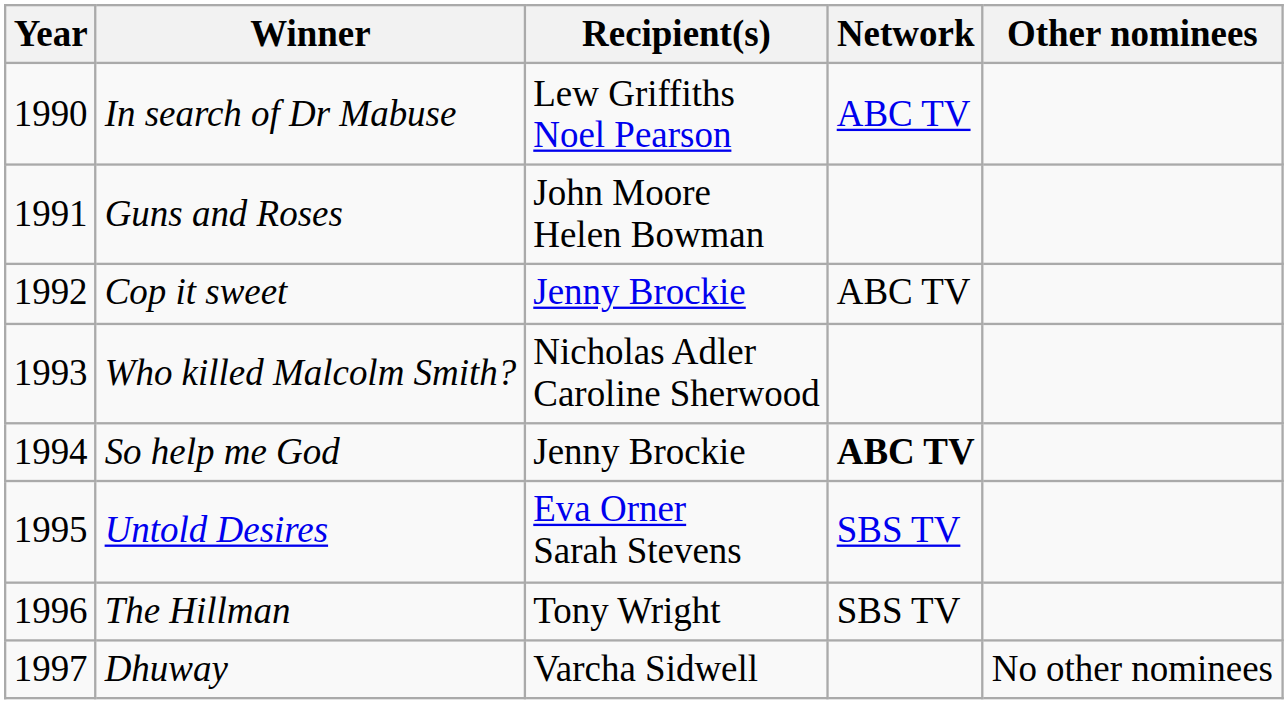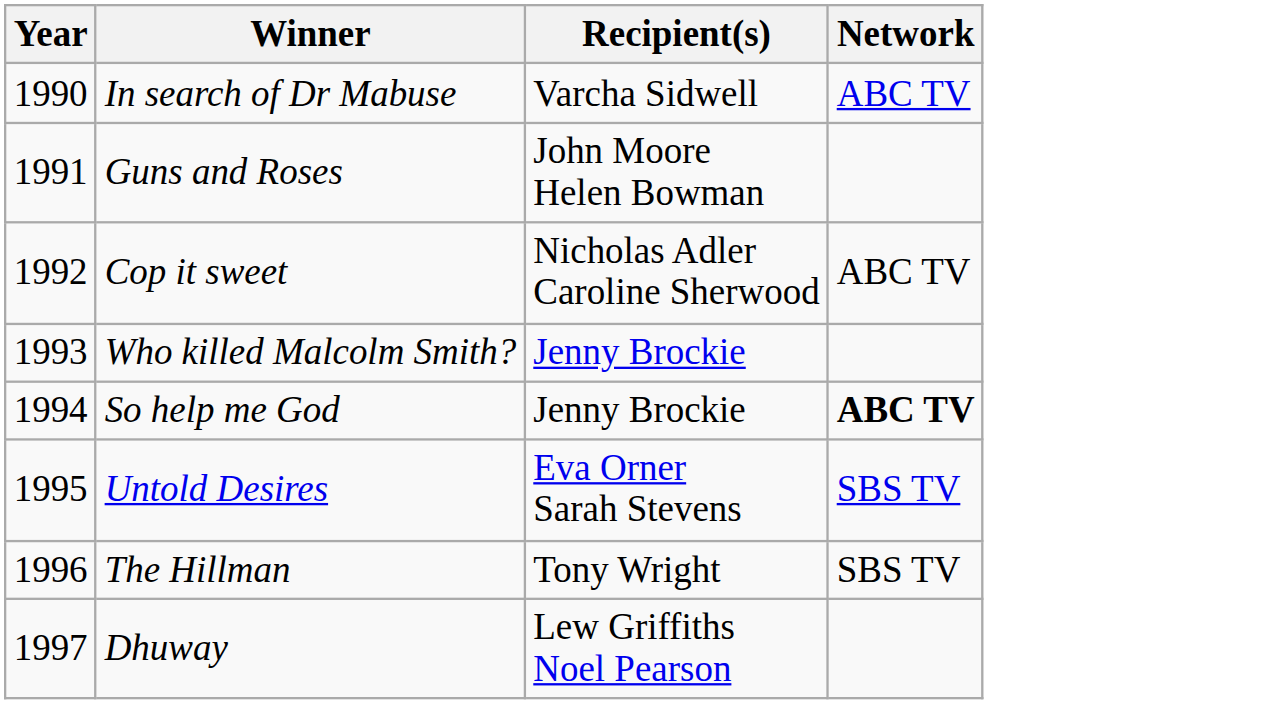 <table class="wikitable">
 <tr>
 <th>Year</th>
 <th>Winner</th>
 <th>Recipient(s)</th>
 <th>Network</th>
-<th>Other nominees</th>
 </tr>
 <tr>
 <td>1990</td>
 <td><em>In search of Dr Mabuse</em></td>
-<td>Lew Griffiths <br><a href='#'>Noel Pearson</a></td>
+<td>Varcha Sidwell</td>
 <td><a href='#'>ABC TV</a></td>
-<td></td>
 </tr>
 <tr>
 <td>1991</td>
 <td><em>Guns and Roses</em></td>
 <td>John Moore <br>Helen Bowman</td>
 <td></td>
-<td></td>
 </tr>
 <tr>
 <td>1992</td>
 <td><em>Cop it sweet</em></td>
-<td><a href='#'>Jenny Brockie</a></td>
+<td>Nicholas Adler <br>Caroline Sherwood</td>
 <td>ABC TV</td>
-<td></td>
 </tr>
 <tr>
 <td>1993</td>
 <td><em>Who killed Malcolm Smith?</em></td>
-<td>Nicholas Adler <br>Caroline Sherwood</td>
-<td></td>
+<td><a href='#'>Jenny Brockie</a></td>
 <td></td>
 </tr>
 <tr>
 <td>1994</td>
 <td><em>So help me God</em></td>
 <td>Jenny Brockie</td>
 <td><strong>ABC TV</strong></td>
-<td></td>
 </tr>
 <tr>
 <td>1995</td>
 <td><em><a href='#'>Untold Desires</a></em></td>
 <td><a href='#'>Eva Orner</a> <br>Sarah Stevens</td>
 <td><a href='#'>SBS TV</a></td>
-<td></td>
 </tr>
 <tr>
 <td>1996</td>
 <td><em>The Hillman</em></td>
 <td>Tony Wright</td>
 <td>SBS TV</td>
-<td></td>
 </tr>
 <tr>
 <td>1997</td>
 <td><em>Dhuway</em></td>
-<td>Varcha Sidwell</td>
+<td>Lew Griffiths <br><a href='#'>Noel Pearson</a></td>
 <td></td>
-<td>No other nominees</td>
 </tr>
 </table>
